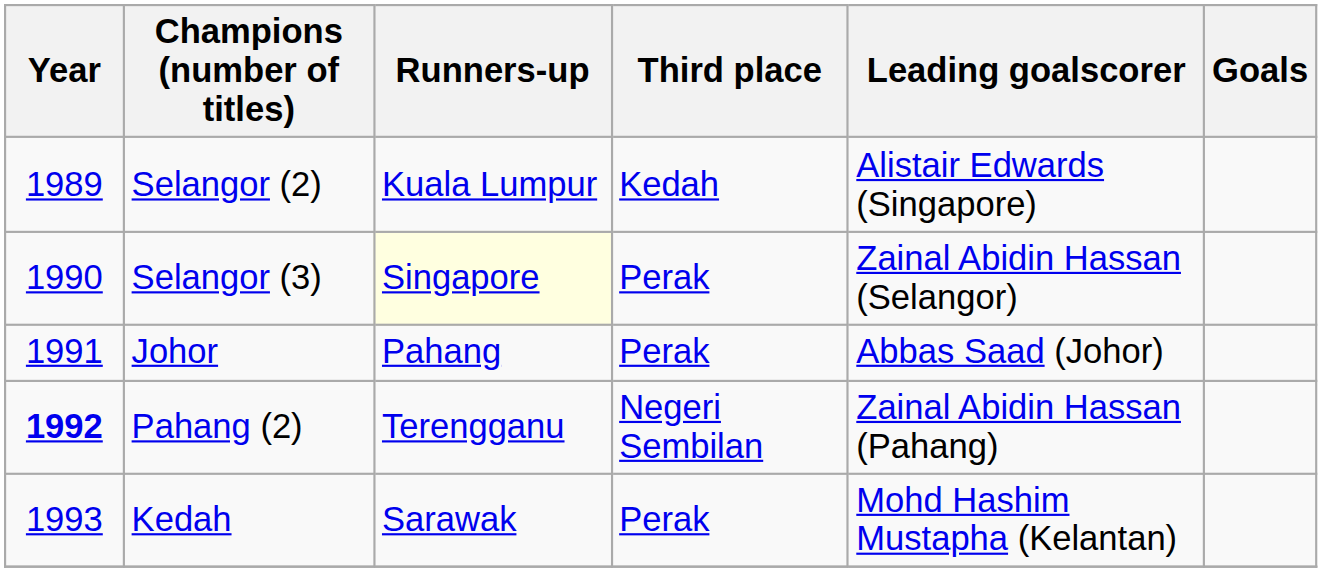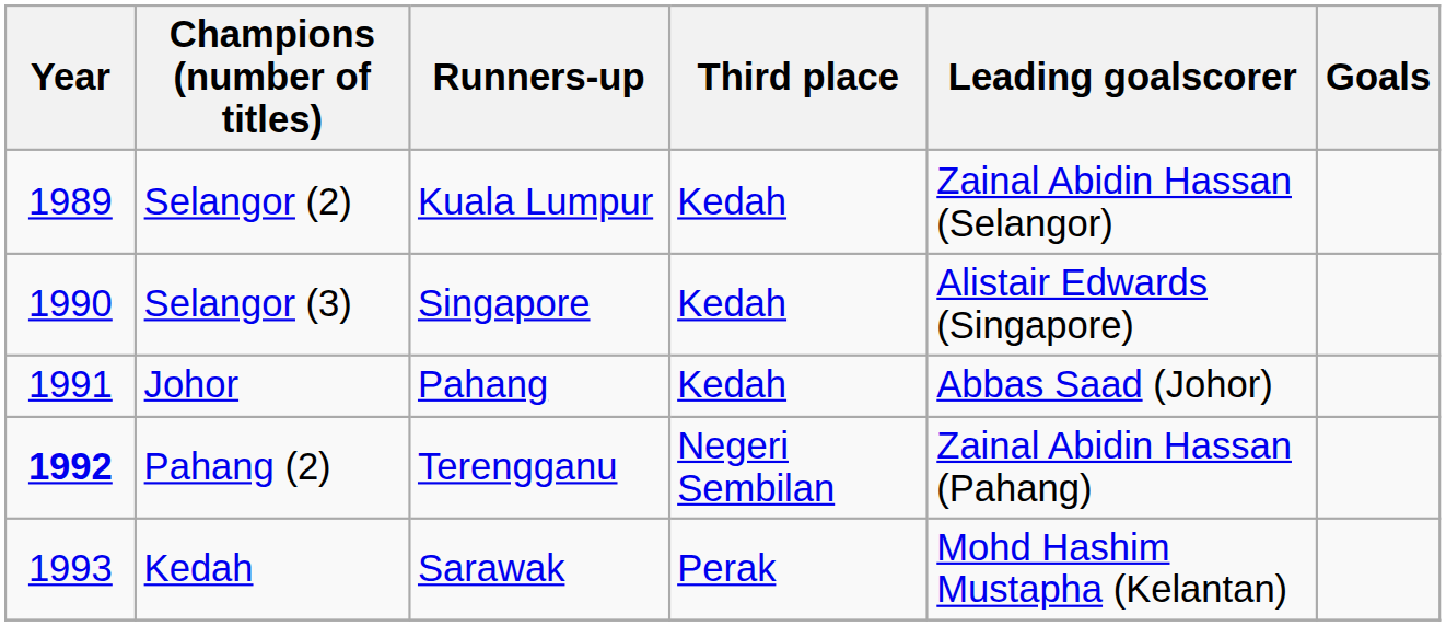 <table class="wikitable">
 <tr>
 <th style="width:9%;">Year</th>
 <th style="width:19%;">Champions<br>(number of titles)</th>
 <th style="width:18%;">Runners-up</th>
 <th style="width:18%;">Third place</th>
 <th style="width:27%;">Leading goalscorer</th>
 <th style="width:1%;">Goals</th>
 </tr>
 <tr>
 <td align=center><a href='#'>1989</a></td>
 <td><a href='#'>Selangor</a> (2)</td>
 <td><a href='#'>Kuala Lumpur</a></td>
 <td><a href='#'>Kedah</a></td>
-<td><a href='#'>Alistair Edwards</a> (Singapore)</td>
+<td><a href='#'>Zainal Abidin Hassan</a> (Selangor)</td>
 <td></td>
 </tr>
 <tr>
 <td align=center><a href='#'>1990</a></td>
 <td><a href='#'>Selangor</a> (3)</td>
-<td style="background: lightyellow;"><a href='#'>Singapore</a></td>
-<td><a href='#'>Perak</a></td>
-<td><a href='#'>Zainal Abidin Hassan</a> (Selangor)</td>
+<td><a href='#'>Singapore</a></td>
+<td><a href='#'>Kedah</a></td>
+<td><a href='#'>Alistair Edwards</a> (Singapore)</td>
 <td></td>
 </tr>
 <tr>
 <td align=center><a href='#'>1991</a></td>
 <td><a href='#'>Johor</a></td>
 <td><a href='#'>Pahang</a></td>
-<td><a href='#'>Perak</a></td>
+<td><a href='#'>Kedah</a></td>
 <td><a href='#'>Abbas Saad</a> (Johor)</td>
 <td></td>
 </tr>
 <tr>
 <td align=center><strong><a href='#'>1992</a></strong></td>
 <td><a href='#'>Pahang</a> (2)</td>
 <td><a href='#'>Terengganu</a></td>
 <td><a href='#'>Negeri Sembilan</a></td>
 <td><a href='#'>Zainal Abidin Hassan</a> (Pahang)</td>
 <td></td>
 </tr>
 <tr>
 <td align=center><a href='#'>1993</a></td>
 <td><a href='#'>Kedah</a></td>
 <td><a href='#'>Sarawak</a></td>
 <td><a href='#'>Perak</a></td>
 <td><a href='#'>Mohd Hashim Mustapha</a> (Kelantan)</td>
 <td></td>
 </tr>
 <tr>
 </tr>
 </table>
